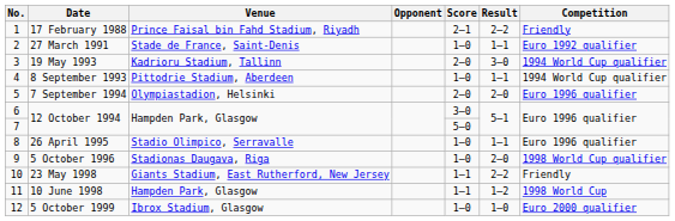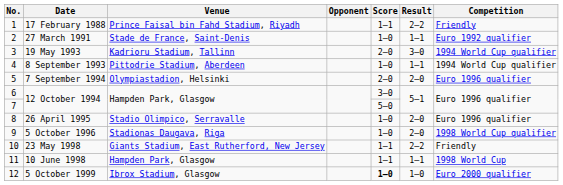 <table class="wikitable sortable">
 <tr>
 <th scope="col">No.</th>
 <th scope="col">Date</th>
 <th scope="col">Venue</th>
 <th scope="col">Opponent</th>
 <th scope="col">Score</th>
 <th scope="col">Result</th>
 <th scope="col">Competition</th>
 </tr>
 <tr>
 <td align="center">1</td>
 <td>17 February 1988</td>
 <td><a href='#'>Prince Faisal bin Fahd Stadium</a>, <a href='#'>Riyadh</a></td>
 <td></td>
-<td align="center">2–1</td>
+<td align="center">1–1</td>
 <td align="center">2–2</td>
 <td><a href='#'>Friendly</a></td>
 </tr>
 <tr>
 <td align="center">2</td>
 <td>27 March 1991</td>
 <td><a href='#'>Stade de France</a>, <a href='#'>Saint-Denis</a></td>
 <td></td>
 <td align="center">1–0</td>
 <td align="center">1–1</td>
 <td><a href='#'>Euro 1992 qualifier</a></td>
 </tr>
 <tr>
 <td align="center">3</td>
 <td>19 May 1993</td>
 <td><a href='#'>Kadrioru Stadium</a>, <a href='#'>Tallinn</a></td>
 <td></td>
 <td align="center">2–0</td>
 <td align="center">3–0</td>
 <td><a href='#'>1994 World Cup qualifier</a></td>
 </tr>
 <tr>
 <td align="center">4</td>
 <td>8 September 1993</td>
 <td><a href='#'>Pittodrie Stadium</a>, <a href='#'>Aberdeen</a></td>
 <td></td>
 <td align="center">1–0</td>
 <td align="center">1–1</td>
 <td>1994 World Cup qualifier</td>
 </tr>
 <tr>
 <td align="center">5</td>
 <td>7 September 1994</td>
 <td><a href='#'>Olympiastadion</a>, Helsinki</td>
 <td></td>
 <td align="center">2–0</td>
 <td align="center">2–0</td>
 <td><a href='#'>Euro 1996 qualifier</a></td>
 </tr>
 <tr>
 <td align="center">6</td>
 <td rowspan=2>12 October 1994</td>
 <td rowspan=2>Hampden Park, Glasgow</td>
 <td rowspan=2></td>
 <td align="center">3–0</td>
 <td rowspan=2 align="center">5–1</td>
 <td rowspan=2>Euro 1996 qualifier</td>
 </tr>
 <tr>
 <td align="center">7</td>
 <td align="center">5–0</td>
 </tr>
 <tr>
 <td align="center">8</td>
 <td>26 April 1995</td>
 <td><a href='#'>Stadio Olimpico</a>, <a href='#'>Serravalle</a></td>
 <td></td>
 <td align="center">1–0</td>
-<td align="center">1–1</td>
+<td align="center">2–0</td>
 <td>Euro 1996 qualifier</td>
 </tr>
 <tr>
 <td align="center">9</td>
 <td>5 October 1996</td>
 <td><a href='#'>Stadionas Daugava</a>, <a href='#'>Riga</a></td>
 <td></td>
 <td align="center">1–0</td>
 <td align="center">2–0</td>
 <td><a href='#'>1998 World Cup qualifier</a></td>
 </tr>
 <tr>
 <td align="center">10</td>
 <td>23 May 1998</td>
 <td><a href='#'>Giants Stadium</a>, <a href='#'>East Rutherford, New Jersey</a></td>
 <td></td>
 <td align="center">1–1</td>
 <td align="center">2–2</td>
 <td>Friendly</td>
 </tr>
 <tr>
 <td align="center">11</td>
 <td>10 June 1998</td>
 <td><a href='#'>Hampden Park</a>, Glasgow</td>
 <td></td>
 <td align="center">1–1</td>
-<td align="center">1–2</td>
+<td align="center">1–1</td>
 <td><a href='#'>1998 World Cup</a></td>
 </tr>
 <tr>
 <td align="center">12</td>
 <td>5 October 1999</td>
 <td><a href='#'>Ibrox Stadium</a>, Glasgow</td>
 <td></td>
-<td align="center">1–0</td>
+<td align="center"><strong>1–0</strong></td>
 <td align="center">1–0</td>
 <td><a href='#'>Euro 2000 qualifier</a></td>
 </tr>
 </table>
